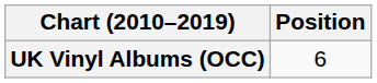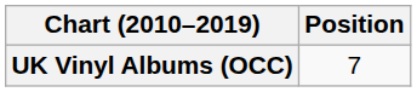 <table class="wikitable plainrowheaders" style="text-align:center">
 <tr>
 <th scope="col">Chart (2010–2019)</th>
 <th scope="col">Position</th>
 </tr>
 <tr>
 <th scope="row">UK Vinyl Albums (OCC)</th>
-<td align="center">6</td>
+<td align="center">7</td>
 </tr>
 </table>
